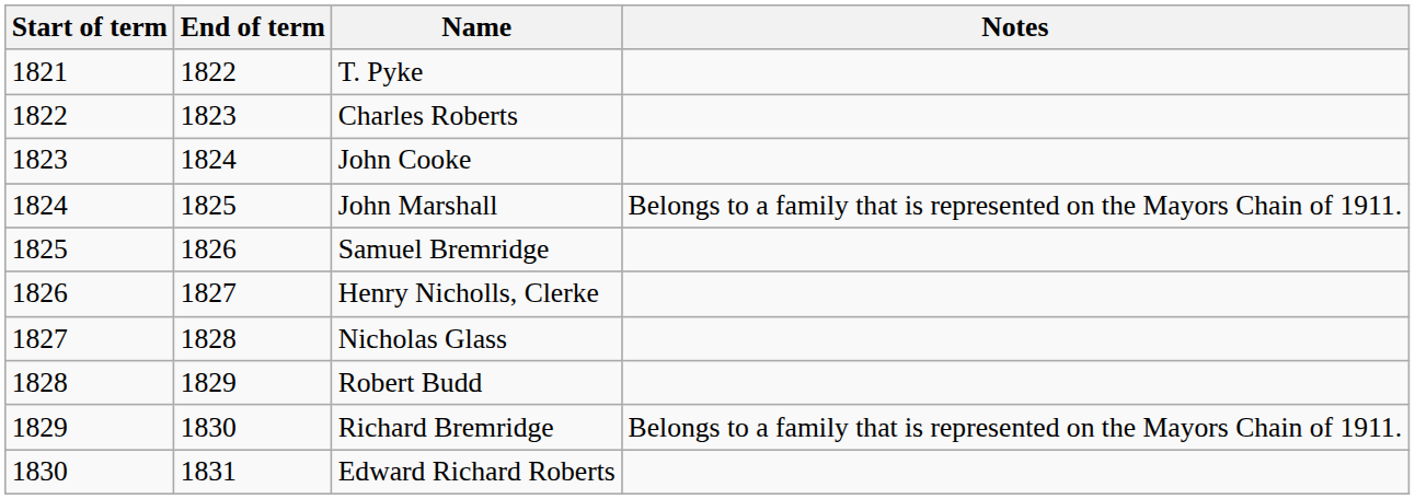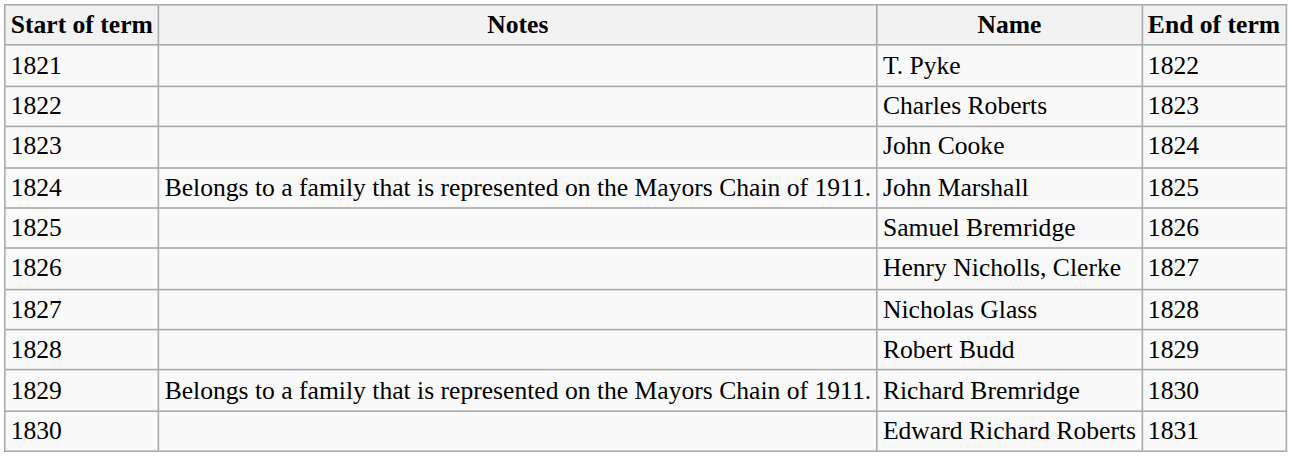 <table class="wikitable mw-collapsible mw-collapsed">
 <tr>
 <th>Start of term</th>
+<th>Notes</th>
+<th>Name</th>
 <th>End of term</th>
-<th>Name</th>
-<th>Notes</th>
 </tr>
 <tr>
 <td>1821</td>
+<td></td>
+<td>T. Pyke</td>
 <td>1822</td>
-<td>T. Pyke</td>
-<td></td>
 </tr>
 <tr>
 <td>1822</td>
+<td></td>
+<td>Charles Roberts</td>
 <td>1823</td>
-<td>Charles Roberts</td>
-<td></td>
 </tr>
 <tr>
 <td>1823</td>
+<td></td>
+<td>John Cooke</td>
 <td>1824</td>
-<td>John Cooke</td>
-<td></td>
 </tr>
 <tr>
 <td>1824</td>
+<td>Belongs to a family that is represented on the Mayors Chain of 1911.</td>
+<td>John Marshall</td>
 <td>1825</td>
-<td>John Marshall</td>
-<td>Belongs to a family that is represented on the Mayors Chain of 1911.</td>
 </tr>
 <tr>
 <td>1825</td>
+<td></td>
+<td>Samuel Bremridge</td>
 <td>1826</td>
-<td>Samuel Bremridge</td>
-<td></td>
 </tr>
 <tr>
 <td>1826</td>
+<td></td>
+<td>Henry Nicholls, Clerke</td>
 <td>1827</td>
-<td>Henry Nicholls, Clerke</td>
-<td></td>
 </tr>
 <tr>
 <td>1827</td>
+<td></td>
+<td>Nicholas Glass</td>
 <td>1828</td>
-<td>Nicholas Glass</td>
-<td></td>
 </tr>
 <tr>
 <td>1828</td>
+<td></td>
+<td>Robert Budd</td>
 <td>1829</td>
-<td>Robert Budd</td>
-<td></td>
 </tr>
 <tr>
 <td>1829</td>
+<td>Belongs to a family that is represented on the Mayors Chain of 1911.</td>
+<td>Richard Bremridge</td>
 <td>1830</td>
-<td>Richard Bremridge</td>
-<td>Belongs to a family that is represented on the Mayors Chain of 1911.</td>
 </tr>
 <tr>
 <td>1830</td>
+<td></td>
+<td>Edward Richard Roberts</td>
 <td>1831</td>
-<td>Edward Richard Roberts</td>
-<td></td>
 </tr>
 </table>
